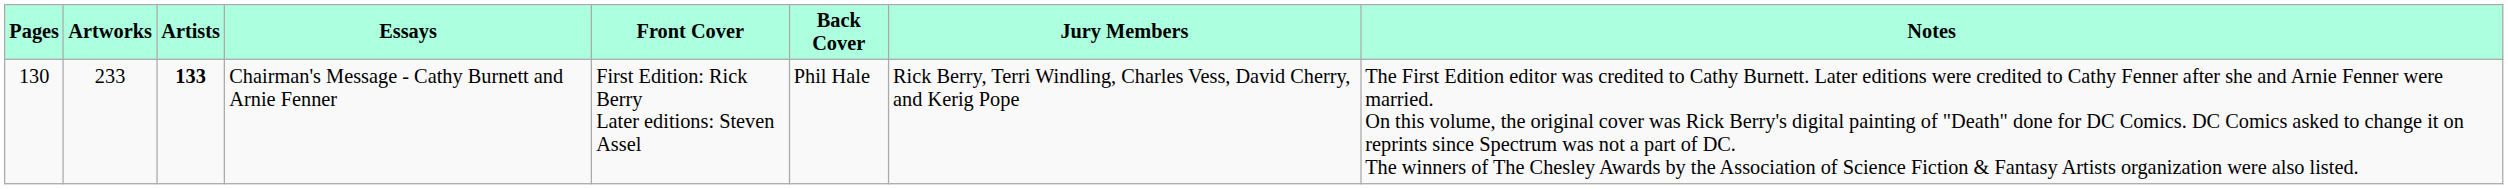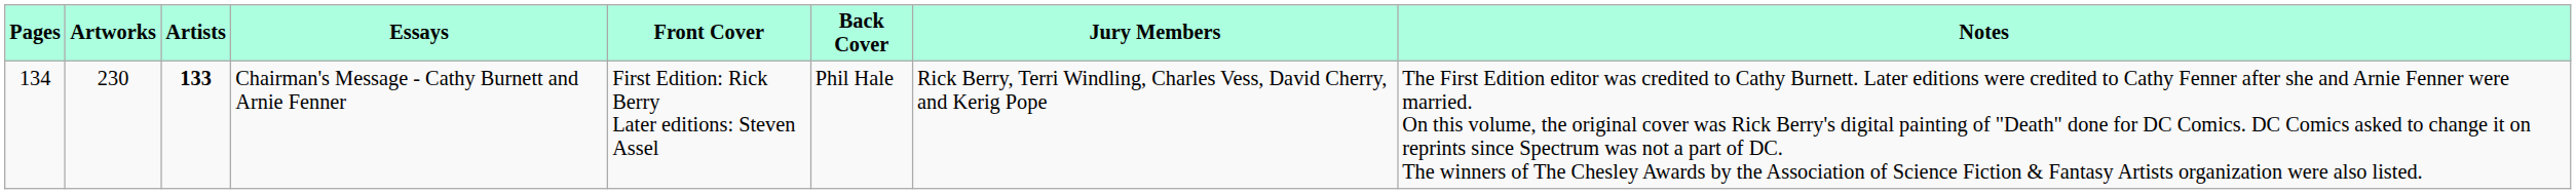 <table class="wikitable">
 <tr>
 <th style="background:#acffdf">Pages</th>
 <th style="background:#acffdf">Artworks</th>
 <th style="background:#acffdf">Artists</th>
 <th style="background:#acffdf">Essays</th>
 <th style="background:#acffdf">Front Cover</th>
 <th style="background:#acffdf">Back Cover</th>
 <th style="background:#acffdf">Jury Members</th>
 <th style="background:#acffdf">Notes</th>
 </tr>
 <tr valign="top">
-<td align="center">130</td>
-<td align="center">233</td>
+<td align="center">134</td>
+<td align="center">230</td>
 <td align="center"><strong>133</strong></td>
 <td>Chairman's Message - Cathy Burnett and Arnie Fenner</td>
 <td>First Edition: Rick Berry<br>Later editions: Steven Assel</td>
 <td>Phil Hale</td>
 <td>Rick Berry, Terri Windling, Charles Vess, David Cherry, and Kerig Pope</td>
 <td>The First Edition editor was credited to Cathy Burnett. Later editions were credited to Cathy Fenner after she and Arnie Fenner were married.<br>On this volume, the original cover was Rick Berry's digital painting of "Death" done for DC Comics. DC Comics asked to change it on reprints since Spectrum was not a part of DC.<br>The winners of The Chesley Awards by the Association of Science Fiction & Fantasy Artists organization were also listed.</td>
 </tr>
 </table>
